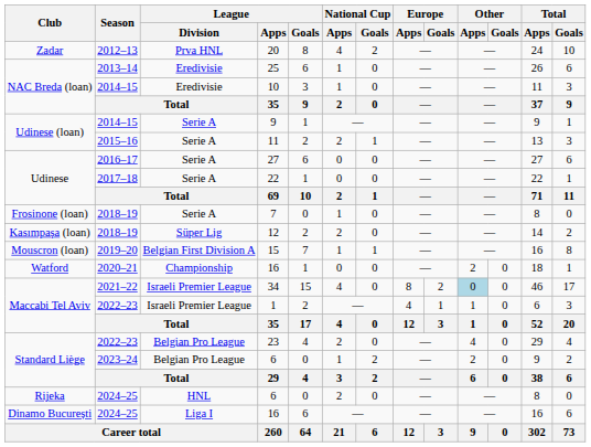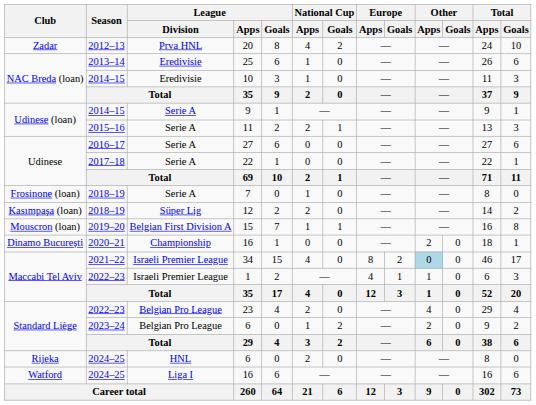 <table class="wikitable" style="text-align: center;">
 <tr>
 <th rowspan="2">Club</th>
 <th rowspan="2">Season</th>
 <th colspan="3">League</th>
 <th colspan="2">National Cup</th>
 <th colspan="2">Europe</th>
 <th colspan="2">Other</th>
 <th colspan="2">Total</th>
 </tr>
 <tr>
 <th>Division</th>
 <th>Apps</th>
 <th>Goals</th>
 <th>Apps</th>
 <th>Goals</th>
 <th>Apps</th>
 <th>Goals</th>
 <th>Apps</th>
 <th>Goals</th>
 <th>Apps</th>
 <th>Goals</th>
 </tr>
 <tr>
 <td><a href='#'>Zadar</a></td>
 <td><a href='#'>2012–13</a></td>
 <td><a href='#'>Prva HNL</a></td>
 <td>20</td>
 <td>8</td>
 <td>4</td>
 <td>2</td>
 <td colspan="2">—</td>
 <td colspan="2">—</td>
 <td>24</td>
 <td>10</td>
 </tr>
 <tr>
 <td rowspan="3"><a href='#'>NAC Breda</a> (loan)</td>
 <td><a href='#'>2013–14</a></td>
 <td><a href='#'>Eredivisie</a></td>
 <td>25</td>
 <td>6</td>
 <td>1</td>
 <td>0</td>
 <td colspan="2">—</td>
 <td colspan="2">—</td>
 <td>26</td>
 <td>6</td>
 </tr>
 <tr>
 <td><a href='#'>2014–15</a></td>
 <td>Eredivisie</td>
 <td>10</td>
 <td>3</td>
 <td>1</td>
 <td>0</td>
 <td colspan="2">—</td>
 <td colspan="2">—</td>
 <td>11</td>
 <td>3</td>
 </tr>
 <tr>
 <th colspan="2">Total</th>
 <th>35</th>
 <th>9</th>
 <th>2</th>
 <th>0</th>
 <th colspan="2">—</th>
 <th colspan="2">—</th>
 <th>37</th>
 <th>9</th>
 </tr>
 <tr>
 <td rowspan=2><a href='#'>Udinese</a> (loan)</td>
 <td><a href='#'>2014–15</a></td>
 <td><a href='#'>Serie A</a></td>
 <td>9</td>
 <td>1</td>
 <td colspan="2">—</td>
 <td colspan="2">—</td>
 <td colspan="2">—</td>
 <td>9</td>
 <td>1</td>
 </tr>
 <tr>
 <td><a href='#'>2015–16</a></td>
 <td>Serie A</td>
 <td>11</td>
 <td>2</td>
 <td>2</td>
 <td>1</td>
 <td colspan="2">—</td>
 <td colspan="2">—</td>
 <td>13</td>
 <td>3</td>
 </tr>
 <tr>
 <td rowspan=3>Udinese</td>
 <td><a href='#'>2016–17</a></td>
 <td>Serie A</td>
 <td>27</td>
 <td>6</td>
 <td>0</td>
 <td>0</td>
 <td colspan="2">—</td>
 <td colspan="2">—</td>
 <td>27</td>
 <td>6</td>
 </tr>
 <tr>
 <td><a href='#'>2017–18</a></td>
 <td>Serie A</td>
 <td>22</td>
 <td>1</td>
 <td>0</td>
 <td>0</td>
 <td colspan="2">—</td>
 <td colspan="2">—</td>
 <td>22</td>
 <td>1</td>
 </tr>
 <tr>
 <th colspan="2">Total</th>
 <th>69</th>
 <th>10</th>
 <th>2</th>
 <th>1</th>
 <th colspan="2">—</th>
 <th colspan="2">—</th>
 <th>71</th>
 <th>11</th>
 </tr>
 <tr>
 <td><a href='#'>Frosinone</a> (loan)</td>
 <td><a href='#'>2018–19</a></td>
 <td>Serie A</td>
 <td>7</td>
 <td>0</td>
 <td>1</td>
 <td>0</td>
 <td colspan="2">—</td>
 <td colspan="2">—</td>
 <td>8</td>
 <td>0</td>
 </tr>
 <tr>
 <td><a href='#'>Kasımpaşa</a> (loan)</td>
 <td><a href='#'>2018–19</a></td>
 <td><a href='#'>Süper Lig</a></td>
 <td>12</td>
 <td>2</td>
 <td>2</td>
 <td>0</td>
 <td colspan="2">—</td>
 <td colspan="2">—</td>
 <td>14</td>
 <td>2</td>
 </tr>
 <tr>
 <td><a href='#'>Mouscron</a> (loan)</td>
 <td><a href='#'>2019–20</a></td>
 <td><a href='#'>Belgian First Division A</a></td>
 <td>15</td>
 <td>7</td>
 <td>1</td>
 <td>1</td>
 <td colspan="2">—</td>
 <td colspan="2">—</td>
 <td>16</td>
 <td>8</td>
 </tr>
 <tr>
-<td><a href='#'>Watford</a></td>
+<td rowspan="1"><a href='#'>Dinamo București</a></td>
 <td><a href='#'>2020–21</a></td>
 <td><a href='#'>Championship</a></td>
 <td>16</td>
 <td>1</td>
 <td>0</td>
 <td>0</td>
 <td colspan="2">—</td>
 <td>2</td>
 <td>0</td>
 <td>18</td>
 <td>1</td>
 </tr>
 <tr>
 <td rowspan="3"><a href='#'>Maccabi Tel Aviv</a></td>
 <td><a href='#'>2021–22</a></td>
 <td><a href='#'>Israeli Premier League</a></td>
 <td>34</td>
 <td>15</td>
 <td>4</td>
 <td>0</td>
 <td>8</td>
 <td>2</td>
 <td style="background: lightblue;">0</td>
 <td>0</td>
 <td>46</td>
 <td>17</td>
 </tr>
 <tr>
 <td><a href='#'>2022–23</a></td>
 <td>Israeli Premier League</td>
 <td>1</td>
 <td>2</td>
 <td colspan="2">—</td>
 <td>4</td>
 <td>1</td>
 <td>1</td>
 <td>0</td>
 <td>6</td>
 <td>3</td>
 </tr>
 <tr>
 <th colspan="2">Total</th>
 <th>35</th>
 <th>17</th>
 <th>4</th>
 <th>0</th>
 <th>12</th>
 <th>3</th>
 <th>1</th>
 <th>0</th>
 <th>52</th>
 <th>20</th>
 </tr>
 <tr>
 <td rowspan="3"><a href='#'>Standard Liège</a></td>
 <td><a href='#'>2022–23</a></td>
 <td><a href='#'>Belgian Pro League</a></td>
 <td>23</td>
 <td>4</td>
 <td>2</td>
 <td>0</td>
 <td colspan="2">—</td>
 <td>4</td>
 <td>0</td>
 <td>29</td>
 <td>4</td>
 </tr>
 <tr>
 <td><a href='#'>2023–24</a></td>
 <td>Belgian Pro League</td>
 <td>6</td>
 <td>0</td>
 <td>1</td>
 <td>2</td>
 <td colspan="2">—</td>
 <td>2</td>
 <td>0</td>
 <td>9</td>
 <td>2</td>
 </tr>
 <tr>
 <th colspan="2">Total</th>
 <th>29</th>
 <th>4</th>
 <th>3</th>
 <th>2</th>
 <th colspan="2">—</th>
 <th>6</th>
 <th>0</th>
 <th>38</th>
 <th>6</th>
 </tr>
 <tr>
 <td rowspan="1"><a href='#'>Rijeka</a></td>
 <td><a href='#'>2024–25</a></td>
 <td><a href='#'>HNL</a></td>
 <td>6</td>
 <td>0</td>
 <td>2</td>
 <td>0</td>
 <td colspan="2">—</td>
 <td colspan="2">—</td>
 <td>8</td>
 <td>0</td>
 </tr>
 <tr>
-<td rowspan="1"><a href='#'>Dinamo București</a></td>
+<td><a href='#'>Watford</a></td>
 <td><a href='#'>2024–25</a></td>
 <td><a href='#'>Liga I</a></td>
 <td>16</td>
 <td>6</td>
 <td colspan="2">—</td>
 <td colspan="2">—</td>
 <td colspan="2">—</td>
 <td>16</td>
 <td>6</td>
 </tr>
 <tr>
 <th colspan="3">Career total</th>
 <th>260</th>
 <th>64</th>
 <th>21</th>
 <th>6</th>
 <th>12</th>
 <th>3</th>
 <th>9</th>
 <th>0</th>
 <th>302</th>
 <th>73</th>
 </tr>
 </table>
